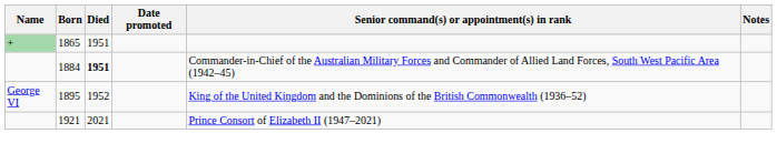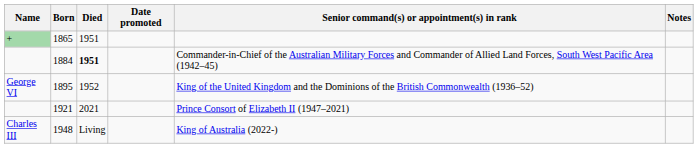 <table class="wikitable plainrowheaders sortable" style="width:88%;">
 <tr>
 <th scope="col">Name</th>
 <th scope="col">Born</th>
 <th scope="col">Died</th>
 <th scope="col">Date promoted</th>
 <th scope="col" class="unsortable">Senior command(s) or appointment(s) in rank</th>
 <th scope="col" class="unsortable">Notes</th>
 </tr>
 <tr>
 <td style="background:#a3d9aa;">+</td>
 <td>1865</td>
 <td>1951</td>
 <td></td>
 <td></td>
 <td></td>
 </tr>
 <tr>
 <td></td>
 <td>1884</td>
 <td><strong>1951</strong></td>
 <td></td>
 <td>Commander-in-Chief of the <a href='#'>Australian Military Forces</a> and Commander of Allied Land Forces, <a href='#'>South West Pacific Area</a> (1942–45)</td>
 <td></td>
 </tr>
 <tr>
 <td><a href='#'>George VI</a></td>
 <td>1895</td>
 <td>1952</td>
 <td></td>
 <td><a href='#'>King of the United Kingdom</a> and the Dominions of the <a href='#'>British Commonwealth</a> (1936–52)</td>
 <td></td>
 </tr>
 <tr>
 <td></td>
 <td>1921</td>
 <td>2021</td>
 <td></td>
 <td><a href='#'>Prince Consort</a> of <a href='#'>Elizabeth II</a> (1947–2021)</td>
 <td></td>
 </tr>
+<tr>
+<td><a href='#'>Charles III</a></td>
+<td>1948</td>
+<td>Living</td>
+<td></td>
+<td><a href='#'>King of Australia</a> (2022-)</td>
+<td></td>
+</tr>
 </table>
